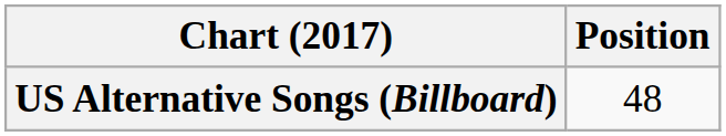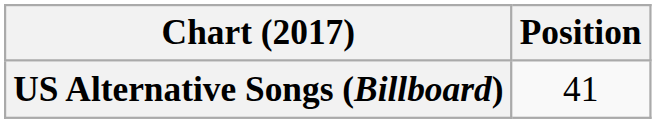 <table class="wikitable sortable plainrowheaders" style="text-align:center">
 <tr>
 <th scope="col">Chart (2017)</th>
 <th scope="col">Position</th>
 </tr>
 <tr>
 <th scope="row">US Alternative Songs (<em>Billboard</em>)</th>
-<td>48</td>
+<td>41</td>
 </tr>
 </table>
